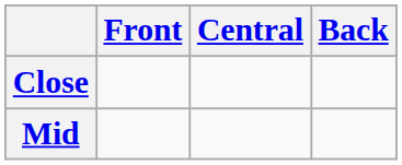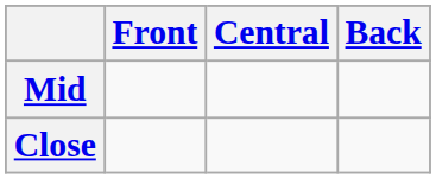 <table class="wikitable" style="text-align:center">
 <tr>
 <th></th>
 <th><a href='#'>Front</a></th>
 <th><a href='#'>Central</a></th>
 <th><a href='#'>Back</a></th>
 </tr>
 <tr>
+<th><a href='#'>Mid</a></th>
+<td></td>
+<td></td>
+<td></td>
+</tr>
+<tr>
 <th><a href='#'>Close</a></th>
 <td></td>
 <td></td>
 <td></td>
 </tr>
-<tr>
-<th><a href='#'>Mid</a></th>
-<td></td>
-<td></td>
-<td></td>
-</tr>
 </table>
